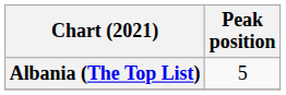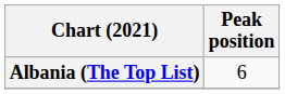 <table class="wikitable sortable plainrowheaders" style="text-align:center">
 <tr>
 <th>Chart (2021)</th>
 <th>Peak<br>position</th>
 </tr>
 <tr>
 <th scope="row">Albania (<a href='#'>The Top List</a>)</th>
-<td>5</td>
+<td>6</td>
 </tr>
 <tr>
 </tr>
 <tr>
 </tr>
 <tr>
 </tr>
 </table>
